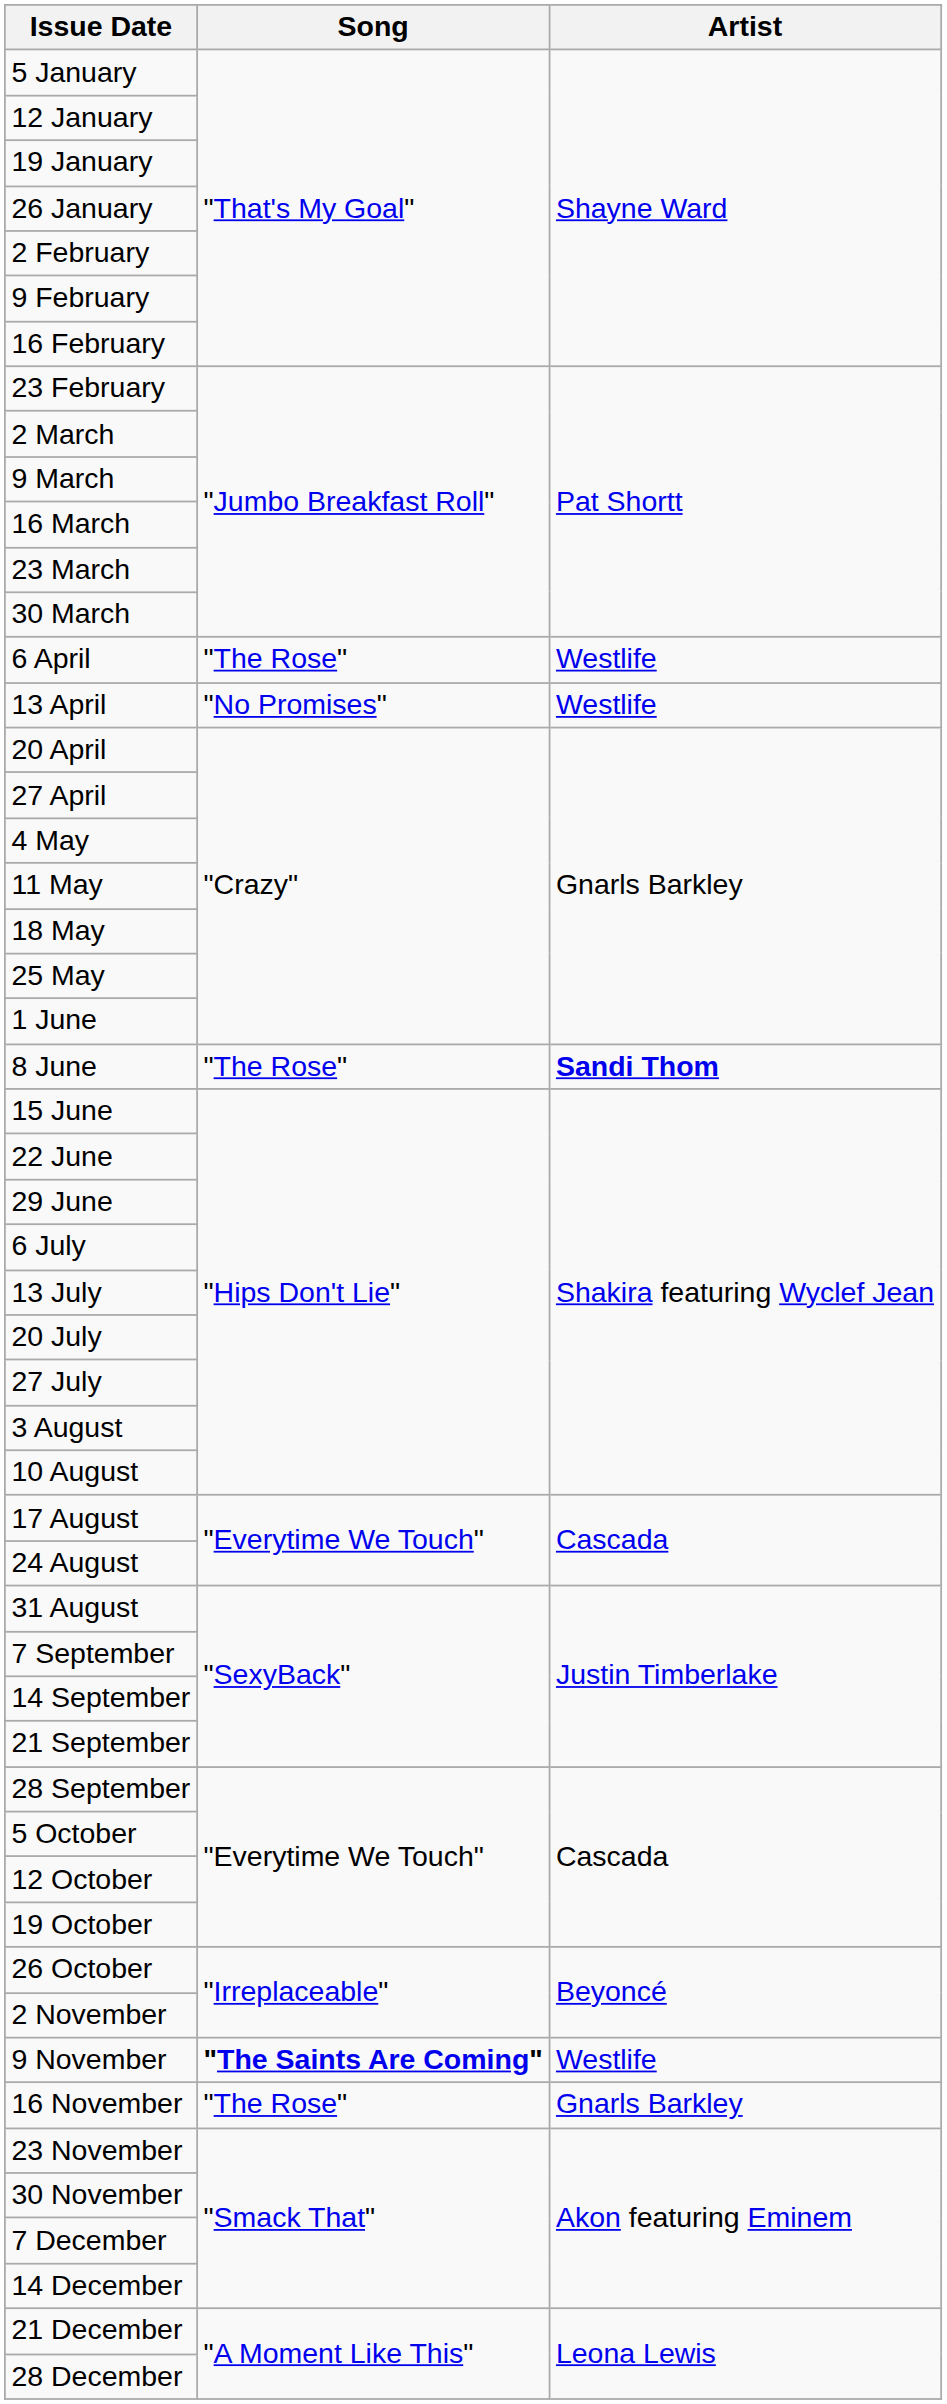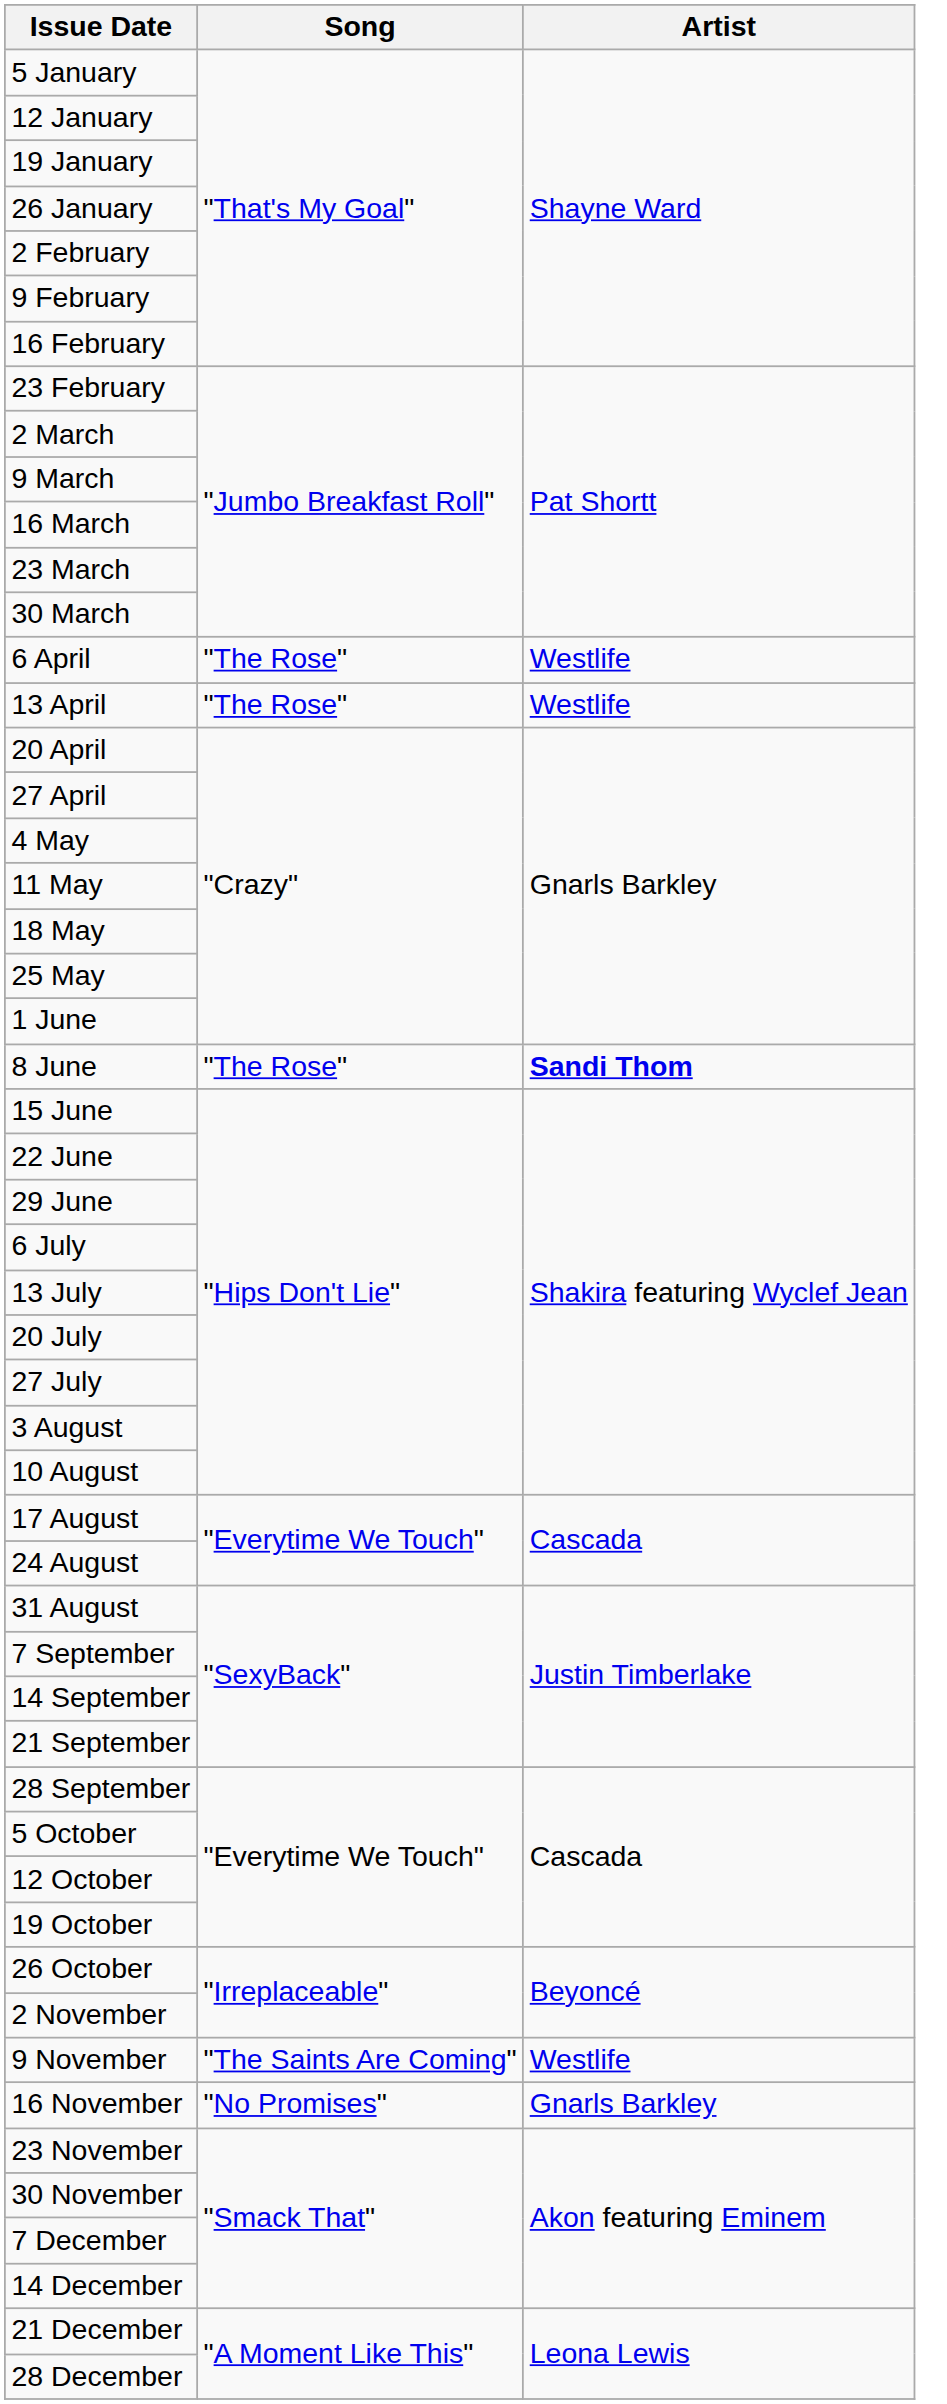 <table class="wikitable">
 <tr>
 <th>Issue Date</th>
 <th>Song</th>
 <th>Artist</th>
 </tr>
 <tr>
 <td>5 January</td>
 <td rowspan=7>"<a href='#'>That's My Goal</a>"</td>
 <td rowspan=7><a href='#'>Shayne Ward</a></td>
 </tr>
 <tr>
 <td>12 January</td>
 </tr>
 <tr>
 <td>19 January</td>
 </tr>
 <tr>
 <td>26 January</td>
 </tr>
 <tr>
 <td>2 February</td>
 </tr>
 <tr>
 <td>9 February</td>
 </tr>
 <tr>
 <td>16 February</td>
 </tr>
 <tr>
 <td>23 February</td>
 <td rowspan=6>"<a href='#'>Jumbo Breakfast Roll</a>"</td>
 <td rowspan=6><a href='#'>Pat Shortt</a></td>
 </tr>
 <tr>
 <td>2 March</td>
 </tr>
 <tr>
 <td>9 March</td>
 </tr>
 <tr>
 <td>16 March</td>
 </tr>
 <tr>
 <td>23 March</td>
 </tr>
 <tr>
 <td>30 March</td>
 </tr>
 <tr>
 <td>6 April</td>
 <td>"<a href='#'>The Rose</a>"</td>
 <td><a href='#'>Westlife</a></td>
 </tr>
 <tr>
 <td>13 April</td>
-<td>"<a href='#'>No Promises</a>"</td>
+<td>"<a href='#'>The Rose</a>"</td>
 <td><a href='#'>Westlife</a></td>
 </tr>
 <tr>
 <td>20 April</td>
 <td rowspan=7>"Crazy"</td>
 <td rowspan=7>Gnarls Barkley</td>
 </tr>
 <tr>
 <td>27 April</td>
 </tr>
 <tr>
 <td>4 May</td>
 </tr>
 <tr>
 <td>11 May</td>
 </tr>
 <tr>
 <td>18 May</td>
 </tr>
 <tr>
 <td>25 May</td>
 </tr>
 <tr>
 <td>1 June</td>
 </tr>
 <tr>
 <td>8 June</td>
 <td>"<a href='#'>The Rose</a>"</td>
 <td><strong><a href='#'>Sandi Thom</a></strong></td>
 </tr>
 <tr>
 <td>15 June</td>
 <td rowspan=9>"<a href='#'>Hips Don't Lie</a>"</td>
 <td rowspan=9><a href='#'>Shakira</a> featuring <a href='#'>Wyclef Jean</a></td>
 </tr>
 <tr>
 <td>22 June</td>
 </tr>
 <tr>
 <td>29 June</td>
 </tr>
 <tr>
 <td>6 July</td>
 </tr>
 <tr>
 <td>13 July</td>
 </tr>
 <tr>
 <td>20 July</td>
 </tr>
 <tr>
 <td>27 July</td>
 </tr>
 <tr>
 <td>3 August</td>
 </tr>
 <tr>
 <td>10 August</td>
 </tr>
 <tr>
 <td>17 August</td>
 <td rowspan=2>"<a href='#'>Everytime We Touch</a>"</td>
 <td rowspan=2><a href='#'>Cascada</a></td>
 </tr>
 <tr>
 <td>24 August</td>
 </tr>
 <tr>
 <td>31 August</td>
 <td rowspan=4>"<a href='#'>SexyBack</a>"</td>
 <td rowspan=4><a href='#'>Justin Timberlake</a></td>
 </tr>
 <tr>
 <td>7 September</td>
 </tr>
 <tr>
 <td>14 September</td>
 </tr>
 <tr>
 <td>21 September</td>
 </tr>
 <tr>
 <td>28 September</td>
 <td rowspan=4>"Everytime We Touch"</td>
 <td rowspan=4>Cascada</td>
 </tr>
 <tr>
 <td>5 October</td>
 </tr>
 <tr>
 <td>12 October</td>
 </tr>
 <tr>
 <td>19 October</td>
 </tr>
 <tr>
 <td>26 October</td>
 <td rowspan=2>"<a href='#'>Irreplaceable</a>"</td>
 <td rowspan=2><a href='#'>Beyoncé</a></td>
 </tr>
 <tr>
 <td>2 November</td>
 </tr>
 <tr>
 <td>9 November</td>
-<td><strong>"<a href='#'>The Saints Are Coming</a>"</strong></td>
+<td>"<a href='#'>The Saints Are Coming</a>"</td>
 <td><a href='#'>Westlife</a></td>
 </tr>
 <tr>
 <td>16 November</td>
-<td>"<a href='#'>The Rose</a>"</td>
+<td>"<a href='#'>No Promises</a>"</td>
 <td><a href='#'>Gnarls Barkley</a></td>
 </tr>
 <tr>
 <td>23 November</td>
 <td rowspan=4>"<a href='#'>Smack That</a>"</td>
 <td rowspan=4><a href='#'>Akon</a> featuring <a href='#'>Eminem</a></td>
 </tr>
 <tr>
 <td>30 November</td>
 </tr>
 <tr>
 <td>7 December</td>
 </tr>
 <tr>
 <td>14 December</td>
 </tr>
 <tr>
 <td>21 December</td>
 <td rowspan=2>"<a href='#'>A Moment Like This</a>"</td>
 <td rowspan=2><a href='#'>Leona Lewis</a></td>
 </tr>
 <tr>
 <td>28 December</td>
 </tr>
 </table>
